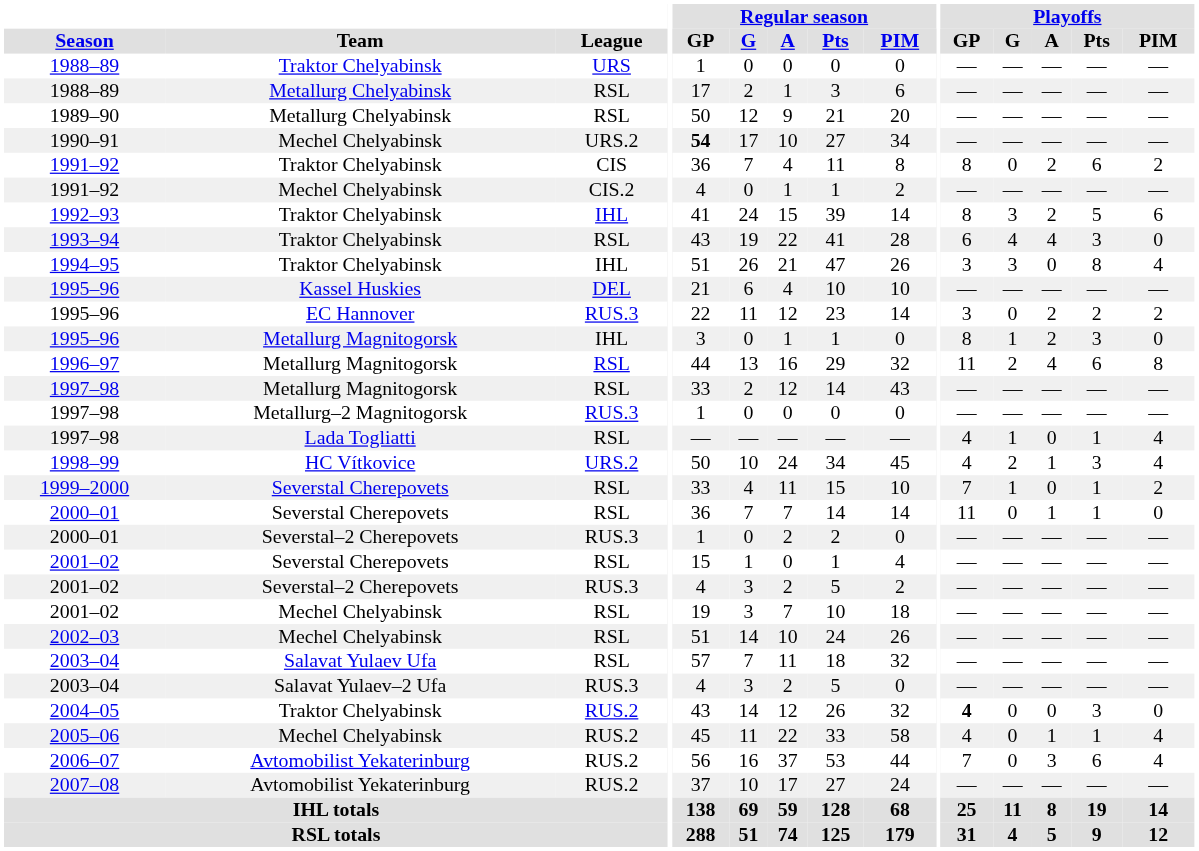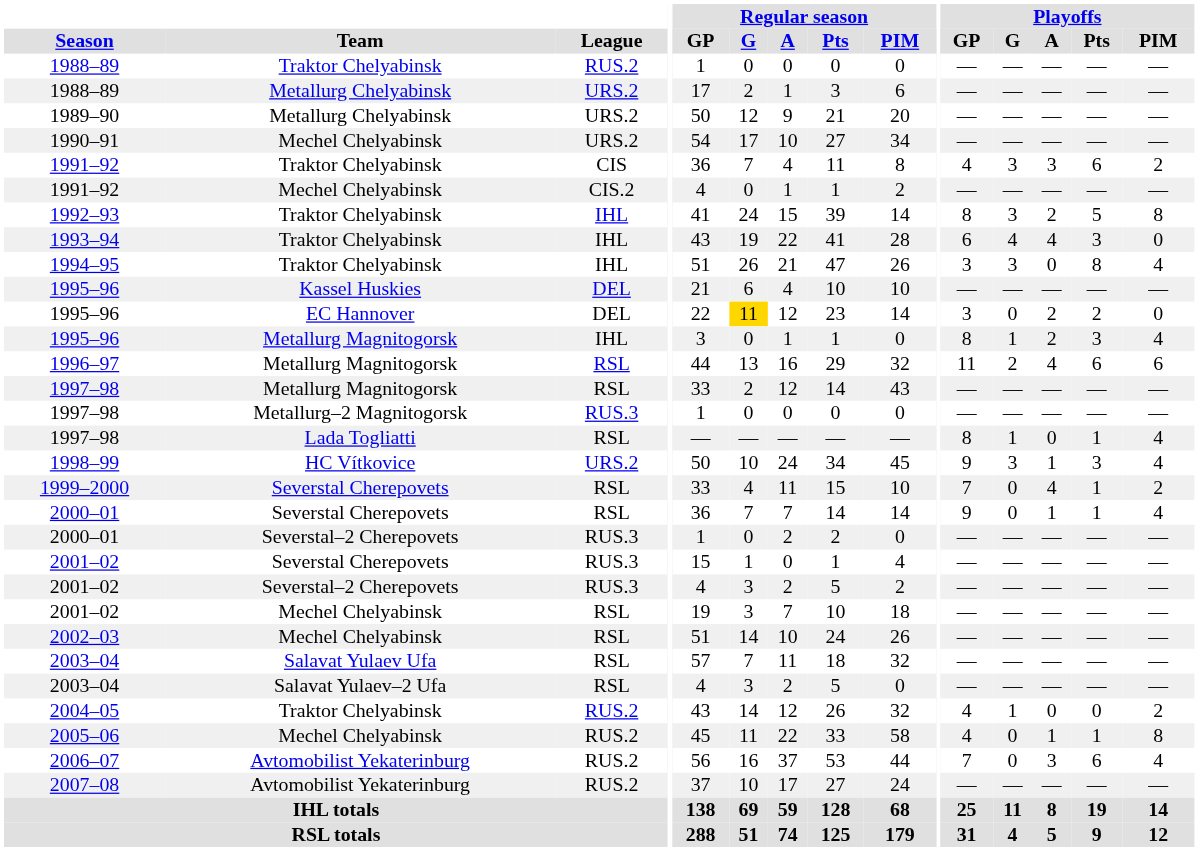 <table border="0" cellpadding="1" cellspacing="0" style="text-align:center; width:60em">
 <tr bgcolor="#e0e0e0">
 <th colspan="3" bgcolor="#ffffff"></th>
 <th rowspan="99" bgcolor="#ffffff"></th>
 <th colspan="5"><a href='#'>Regular season</a></th>
 <th rowspan="99" bgcolor="#ffffff"></th>
 <th colspan="5"><a href='#'>Playoffs</a></th>
 </tr>
 <tr bgcolor="#e0e0e0">
 <th><a href='#'>Season</a></th>
 <th>Team</th>
 <th>League</th>
 <th>GP</th>
 <th><a href='#'>G</a></th>
 <th><a href='#'>A</a></th>
 <th><a href='#'>Pts</a></th>
 <th><a href='#'>PIM</a></th>
 <th>GP</th>
 <th>G</th>
 <th>A</th>
 <th>Pts</th>
 <th>PIM</th>
 </tr>
 <tr>
 <td><a href='#'>1988–89</a></td>
 <td><a href='#'>Traktor Chelyabinsk</a></td>
-<td><a href='#'>URS</a></td>
+<td><a href='#'>RUS.2</a></td>
 <td>1</td>
 <td>0</td>
 <td>0</td>
 <td>0</td>
 <td>0</td>
 <td>—</td>
 <td>—</td>
 <td>—</td>
 <td>—</td>
 <td>—</td>
 </tr>
 <tr bgcolor="#f0f0f0">
 <td>1988–89</td>
 <td><a href='#'>Metallurg Chelyabinsk</a></td>
-<td>RSL</td>
+<td><a href='#'>URS.2</a></td>
 <td>17</td>
 <td>2</td>
 <td>1</td>
 <td>3</td>
 <td>6</td>
 <td>—</td>
 <td>—</td>
 <td>—</td>
 <td>—</td>
 <td>—</td>
 </tr>
 <tr>
 <td>1989–90</td>
 <td>Metallurg Chelyabinsk</td>
-<td>RSL</td>
+<td>URS.2</td>
 <td>50</td>
 <td>12</td>
 <td>9</td>
 <td>21</td>
 <td>20</td>
 <td>—</td>
 <td>—</td>
 <td>—</td>
 <td>—</td>
 <td>—</td>
 </tr>
 <tr bgcolor="#f0f0f0">
 <td>1990–91</td>
 <td>Mechel Chelyabinsk</td>
 <td>URS.2</td>
-<td><strong>54</strong></td>
+<td>54</td>
 <td>17</td>
 <td>10</td>
 <td>27</td>
 <td>34</td>
 <td>—</td>
 <td>—</td>
 <td>—</td>
 <td>—</td>
 <td>—</td>
 </tr>
 <tr>
 <td><a href='#'>1991–92</a></td>
 <td>Traktor Chelyabinsk</td>
 <td>CIS</td>
 <td>36</td>
 <td>7</td>
 <td>4</td>
 <td>11</td>
 <td>8</td>
-<td>8</td>
-<td>0</td>
-<td>2</td>
+<td>4</td>
+<td>3</td>
+<td>3</td>
 <td>6</td>
 <td>2</td>
 </tr>
 <tr bgcolor="#f0f0f0">
 <td>1991–92</td>
 <td>Mechel Chelyabinsk</td>
 <td>CIS.2</td>
 <td>4</td>
 <td>0</td>
 <td>1</td>
 <td>1</td>
 <td>2</td>
 <td>—</td>
 <td>—</td>
 <td>—</td>
 <td>—</td>
 <td>—</td>
 </tr>
 <tr>
 <td><a href='#'>1992–93</a></td>
 <td>Traktor Chelyabinsk</td>
 <td><a href='#'>IHL</a></td>
 <td>41</td>
 <td>24</td>
 <td>15</td>
 <td>39</td>
 <td>14</td>
 <td>8</td>
 <td>3</td>
 <td>2</td>
 <td>5</td>
-<td>6</td>
+<td>8</td>
 </tr>
 <tr bgcolor="#f0f0f0">
 <td><a href='#'>1993–94</a></td>
 <td>Traktor Chelyabinsk</td>
-<td>RSL</td>
+<td>IHL</td>
 <td>43</td>
 <td>19</td>
 <td>22</td>
 <td>41</td>
 <td>28</td>
 <td>6</td>
 <td>4</td>
 <td>4</td>
 <td>3</td>
 <td>0</td>
 </tr>
 <tr>
 <td><a href='#'>1994–95</a></td>
 <td>Traktor Chelyabinsk</td>
 <td>IHL</td>
 <td>51</td>
 <td>26</td>
 <td>21</td>
 <td>47</td>
 <td>26</td>
 <td>3</td>
 <td>3</td>
 <td>0</td>
 <td>8</td>
 <td>4</td>
 </tr>
 <tr bgcolor="#f0f0f0">
 <td><a href='#'>1995–96</a></td>
 <td><a href='#'>Kassel Huskies</a></td>
 <td><a href='#'>DEL</a></td>
 <td>21</td>
 <td>6</td>
 <td>4</td>
 <td>10</td>
 <td>10</td>
 <td>—</td>
 <td>—</td>
 <td>—</td>
 <td>—</td>
 <td>—</td>
 </tr>
 <tr>
 <td>1995–96</td>
 <td><a href='#'>EC Hannover</a></td>
-<td><a href='#'>RUS.3</a></td>
+<td>DEL</td>
 <td>22</td>
-<td>11</td>
+<td style="background: gold;">11</td>
 <td>12</td>
 <td>23</td>
 <td>14</td>
 <td>3</td>
 <td>0</td>
 <td>2</td>
 <td>2</td>
-<td>2</td>
+<td>0</td>
 </tr>
 <tr bgcolor="#f0f0f0">
 <td><a href='#'>1995–96</a></td>
 <td><a href='#'>Metallurg Magnitogorsk</a></td>
 <td>IHL</td>
 <td>3</td>
 <td>0</td>
 <td>1</td>
 <td>1</td>
 <td>0</td>
 <td>8</td>
 <td>1</td>
 <td>2</td>
 <td>3</td>
-<td>0</td>
+<td>4</td>
 </tr>
 <tr>
 <td><a href='#'>1996–97</a></td>
 <td>Metallurg Magnitogorsk</td>
 <td><a href='#'>RSL</a></td>
 <td>44</td>
 <td>13</td>
 <td>16</td>
 <td>29</td>
 <td>32</td>
 <td>11</td>
 <td>2</td>
 <td>4</td>
 <td>6</td>
-<td>8</td>
+<td>6</td>
 </tr>
 <tr bgcolor="#f0f0f0">
 <td><a href='#'>1997–98</a></td>
 <td>Metallurg Magnitogorsk</td>
 <td>RSL</td>
 <td>33</td>
 <td>2</td>
 <td>12</td>
 <td>14</td>
 <td>43</td>
 <td>—</td>
 <td>—</td>
 <td>—</td>
 <td>—</td>
 <td>—</td>
 </tr>
 <tr>
 <td>1997–98</td>
 <td>Metallurg–2 Magnitogorsk</td>
 <td><a href='#'>RUS.3</a></td>
 <td>1</td>
 <td>0</td>
 <td>0</td>
 <td>0</td>
 <td>0</td>
 <td>—</td>
 <td>—</td>
 <td>—</td>
 <td>—</td>
 <td>—</td>
 </tr>
 <tr bgcolor="#f0f0f0">
 <td>1997–98</td>
 <td><a href='#'>Lada Togliatti</a></td>
 <td>RSL</td>
 <td>—</td>
 <td>—</td>
 <td>—</td>
 <td>—</td>
 <td>—</td>
-<td>4</td>
+<td>8</td>
 <td>1</td>
 <td>0</td>
 <td>1</td>
 <td>4</td>
 </tr>
 <tr>
 <td><a href='#'>1998–99</a></td>
 <td><a href='#'>HC Vítkovice</a></td>
 <td><a href='#'>URS.2</a></td>
 <td>50</td>
 <td>10</td>
 <td>24</td>
 <td>34</td>
 <td>45</td>
-<td>4</td>
-<td>2</td>
+<td>9</td>
+<td>3</td>
 <td>1</td>
 <td>3</td>
 <td>4</td>
 </tr>
 <tr bgcolor="#f0f0f0">
 <td><a href='#'>1999–2000</a></td>
 <td><a href='#'>Severstal Cherepovets</a></td>
 <td>RSL</td>
 <td>33</td>
 <td>4</td>
 <td>11</td>
 <td>15</td>
 <td>10</td>
 <td>7</td>
-<td>1</td>
 <td>0</td>
+<td>4</td>
 <td>1</td>
 <td>2</td>
 </tr>
 <tr>
 <td><a href='#'>2000–01</a></td>
 <td>Severstal Cherepovets</td>
 <td>RSL</td>
 <td>36</td>
 <td>7</td>
 <td>7</td>
 <td>14</td>
 <td>14</td>
-<td>11</td>
+<td>9</td>
 <td>0</td>
 <td>1</td>
 <td>1</td>
-<td>0</td>
+<td>4</td>
 </tr>
 <tr bgcolor="#f0f0f0">
 <td>2000–01</td>
 <td>Severstal–2 Cherepovets</td>
 <td>RUS.3</td>
 <td>1</td>
 <td>0</td>
 <td>2</td>
 <td>2</td>
 <td>0</td>
 <td>—</td>
 <td>—</td>
 <td>—</td>
 <td>—</td>
 <td>—</td>
 </tr>
 <tr>
 <td><a href='#'>2001–02</a></td>
 <td>Severstal Cherepovets</td>
-<td>RSL</td>
+<td>RUS.3</td>
 <td>15</td>
 <td>1</td>
 <td>0</td>
 <td>1</td>
 <td>4</td>
 <td>—</td>
 <td>—</td>
 <td>—</td>
 <td>—</td>
 <td>—</td>
 </tr>
 <tr bgcolor="#f0f0f0">
 <td>2001–02</td>
 <td>Severstal–2 Cherepovets</td>
 <td>RUS.3</td>
 <td>4</td>
 <td>3</td>
 <td>2</td>
 <td>5</td>
 <td>2</td>
 <td>—</td>
 <td>—</td>
 <td>—</td>
 <td>—</td>
 <td>—</td>
 </tr>
 <tr>
 <td>2001–02</td>
 <td>Mechel Chelyabinsk</td>
 <td>RSL</td>
 <td>19</td>
 <td>3</td>
 <td>7</td>
 <td>10</td>
 <td>18</td>
 <td>—</td>
 <td>—</td>
 <td>—</td>
 <td>—</td>
 <td>—</td>
 </tr>
 <tr bgcolor="#f0f0f0">
 <td><a href='#'>2002–03</a></td>
 <td>Mechel Chelyabinsk</td>
 <td>RSL</td>
 <td>51</td>
 <td>14</td>
 <td>10</td>
 <td>24</td>
 <td>26</td>
 <td>—</td>
 <td>—</td>
 <td>—</td>
 <td>—</td>
 <td>—</td>
 </tr>
 <tr>
 <td><a href='#'>2003–04</a></td>
 <td><a href='#'>Salavat Yulaev Ufa</a></td>
 <td>RSL</td>
 <td>57</td>
 <td>7</td>
 <td>11</td>
 <td>18</td>
 <td>32</td>
 <td>—</td>
 <td>—</td>
 <td>—</td>
 <td>—</td>
 <td>—</td>
 </tr>
 <tr bgcolor="#f0f0f0">
 <td>2003–04</td>
 <td>Salavat Yulaev–2 Ufa</td>
-<td>RUS.3</td>
+<td>RSL</td>
 <td>4</td>
 <td>3</td>
 <td>2</td>
 <td>5</td>
 <td>0</td>
 <td>—</td>
 <td>—</td>
 <td>—</td>
 <td>—</td>
 <td>—</td>
 </tr>
 <tr>
 <td><a href='#'>2004–05</a></td>
 <td>Traktor Chelyabinsk</td>
 <td><a href='#'>RUS.2</a></td>
 <td>43</td>
 <td>14</td>
 <td>12</td>
 <td>26</td>
 <td>32</td>
-<td><strong>4</strong></td>
+<td>4</td>
+<td>1</td>
 <td>0</td>
 <td>0</td>
-<td>3</td>
-<td>0</td>
+<td>2</td>
 </tr>
 <tr bgcolor="#f0f0f0">
 <td><a href='#'>2005–06</a></td>
 <td>Mechel Chelyabinsk</td>
 <td>RUS.2</td>
 <td>45</td>
 <td>11</td>
 <td>22</td>
 <td>33</td>
 <td>58</td>
 <td>4</td>
 <td>0</td>
 <td>1</td>
 <td>1</td>
-<td>4</td>
+<td>8</td>
 </tr>
 <tr>
 <td><a href='#'>2006–07</a></td>
 <td><a href='#'>Avtomobilist Yekaterinburg</a></td>
 <td>RUS.2</td>
 <td>56</td>
 <td>16</td>
 <td>37</td>
 <td>53</td>
 <td>44</td>
 <td>7</td>
 <td>0</td>
 <td>3</td>
 <td>6</td>
 <td>4</td>
 </tr>
 <tr bgcolor="#f0f0f0">
 <td><a href='#'>2007–08</a></td>
 <td>Avtomobilist Yekaterinburg</td>
 <td>RUS.2</td>
 <td>37</td>
 <td>10</td>
 <td>17</td>
 <td>27</td>
 <td>24</td>
 <td>—</td>
 <td>—</td>
 <td>—</td>
 <td>—</td>
 <td>—</td>
 </tr>
 <tr bgcolor="#e0e0e0">
 <th colspan="3">IHL totals</th>
 <th>138</th>
 <th>69</th>
 <th>59</th>
 <th>128</th>
 <th>68</th>
 <th>25</th>
 <th>11</th>
 <th>8</th>
 <th>19</th>
 <th>14</th>
 </tr>
 <tr bgcolor="#e0e0e0">
 <th colspan="3">RSL totals</th>
 <th>288</th>
 <th>51</th>
 <th>74</th>
 <th>125</th>
 <th>179</th>
 <th>31</th>
 <th>4</th>
 <th>5</th>
 <th>9</th>
 <th>12</th>
 </tr>
 </table>
